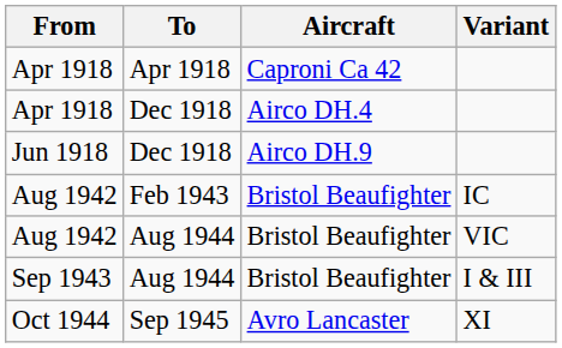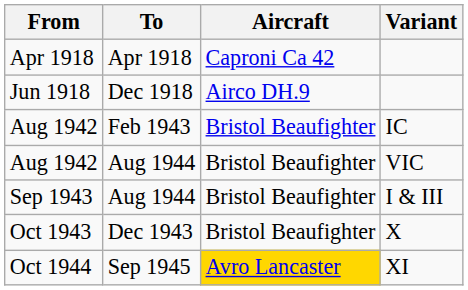 <table class="wikitable">
 <tr>
 <th>From</th>
 <th>To</th>
 <th>Aircraft</th>
 <th>Variant</th>
 </tr>
 <tr>
 <td>Apr 1918</td>
 <td>Apr 1918</td>
 <td><a href='#'>Caproni Ca 42</a></td>
-<td></td>
-</tr>
-<tr>
-<td>Apr 1918</td>
-<td>Dec 1918</td>
-<td><a href='#'>Airco DH.4</a></td>
 <td></td>
 </tr>
 <tr>
 <td>Jun 1918</td>
 <td>Dec 1918</td>
 <td><a href='#'>Airco DH.9</a></td>
 <td></td>
 </tr>
 <tr>
 <td>Aug 1942</td>
 <td>Feb 1943</td>
 <td><a href='#'>Bristol Beaufighter</a></td>
 <td>IC</td>
 </tr>
 <tr>
 <td>Aug 1942</td>
 <td>Aug 1944</td>
 <td>Bristol Beaufighter</td>
 <td>VIC</td>
 </tr>
 <tr>
 <td>Sep 1943</td>
 <td>Aug 1944</td>
 <td>Bristol Beaufighter</td>
 <td>I & III</td>
 </tr>
 <tr>
+<td>Oct 1943</td>
+<td>Dec 1943</td>
+<td>Bristol Beaufighter</td>
+<td>X</td>
+</tr>
+<tr>
 <td>Oct 1944</td>
 <td>Sep 1945</td>
-<td><a href='#'>Avro Lancaster</a></td>
+<td style="background: gold;"><a href='#'>Avro Lancaster</a></td>
 <td>XI</td>
 </tr>
 </table>
